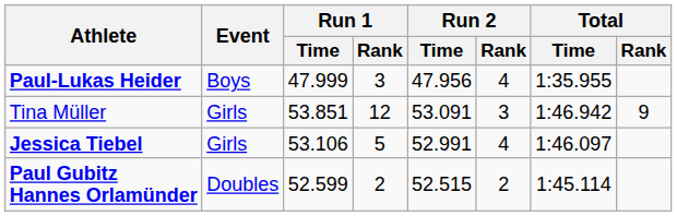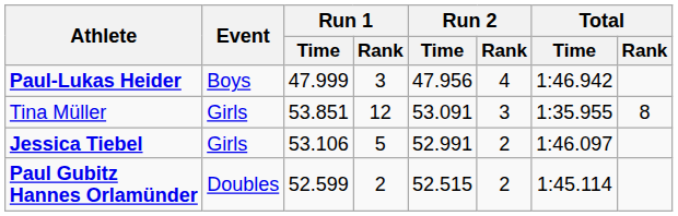 <table class="wikitable" style="font-size:90%">
 <tr>
 <th rowspan="2">Athlete</th>
 <th rowspan="2">Event</th>
 <th colspan="2">Run 1</th>
 <th colspan="2">Run 2</th>
 <th colspan="2">Total</th>
 </tr>
 <tr style="font-size:95%">
 <th>Time</th>
 <th>Rank</th>
 <th>Time</th>
 <th>Rank</th>
 <th>Time</th>
 <th>Rank</th>
 </tr>
 <tr align=center>
 <td align=left><strong><a href='#'>Paul-Lukas Heider</a></strong></td>
 <td align=left><a href='#'>Boys</a></td>
 <td>47.999</td>
 <td>3</td>
 <td>47.956</td>
 <td>4</td>
-<td>1:35.955</td>
+<td>1:46.942</td>
 <td></td>
 </tr>
 <tr align=center>
 <td align=left><a href='#'>Tina Müller</a></td>
 <td align=left><a href='#'>Girls</a></td>
 <td>53.851</td>
 <td>12</td>
 <td>53.091</td>
 <td>3</td>
-<td>1:46.942</td>
-<td>9</td>
+<td>1:35.955</td>
+<td>8</td>
 </tr>
 <tr align=center>
 <td align=left><strong><a href='#'>Jessica Tiebel</a></strong></td>
 <td align=left><a href='#'>Girls</a></td>
 <td>53.106</td>
 <td>5</td>
 <td>52.991</td>
-<td>4</td>
+<td>2</td>
 <td>1:46.097</td>
 <td></td>
 </tr>
 <tr align=center>
 <td align=left><strong><a href='#'>Paul Gubitz</a><br><a href='#'>Hannes Orlamünder</a></strong></td>
 <td align=left><a href='#'>Doubles</a></td>
 <td>52.599</td>
 <td>2</td>
 <td>52.515</td>
 <td>2</td>
 <td>1:45.114</td>
 <td></td>
 </tr>
 </table>
